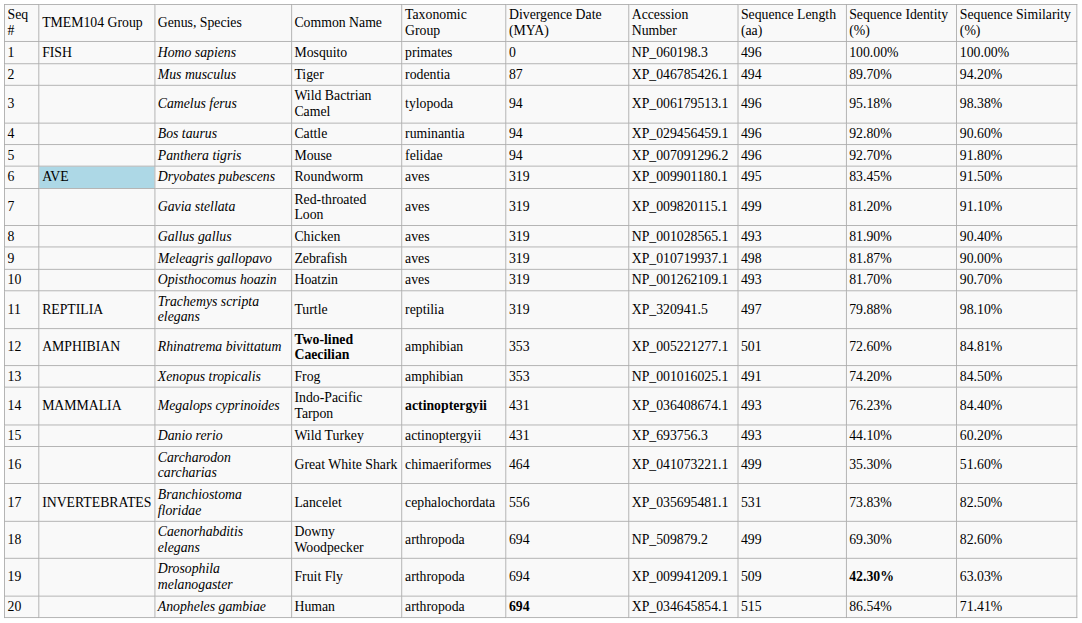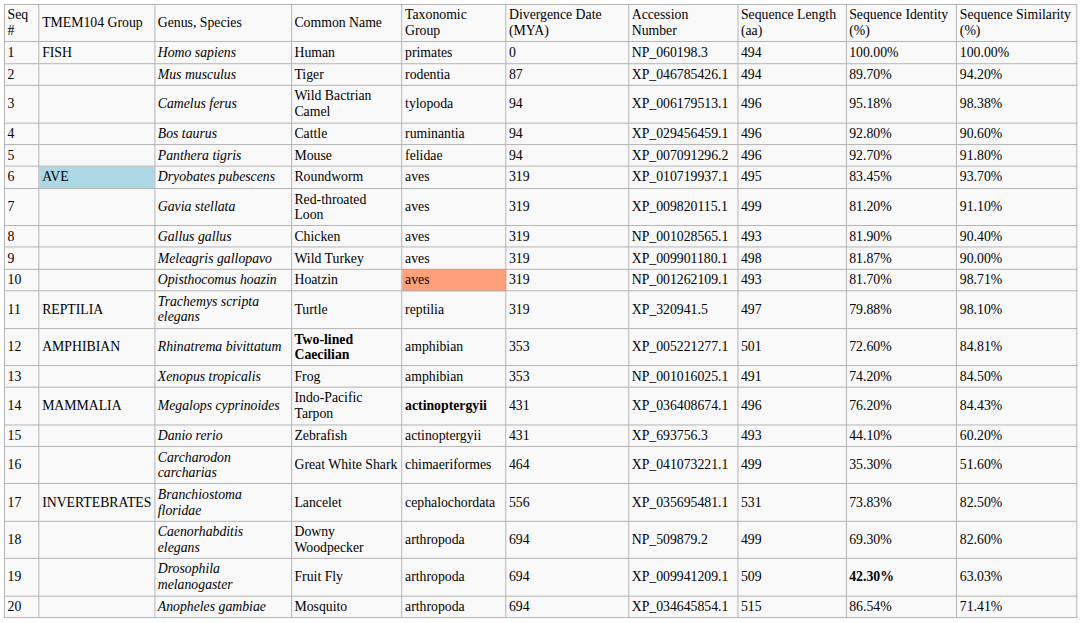 <table class="wikitable">
 <tr>
 <td>Seq #</td>
 <td>TMEM104 Group</td>
 <td>Genus, Species</td>
 <td>Common Name</td>
 <td>Taxonomic Group</td>
 <td>Divergence Date (MYA)</td>
 <td>Accession Number</td>
 <td>Sequence Length (aa)</td>
 <td>Sequence Identity (%)</td>
 <td>Sequence Similarity (%)</td>
 </tr>
 <tr>
 <td>1</td>
 <td>FISH</td>
 <td><em>Homo sapiens</em></td>
-<td>Mosquito</td>
+<td>Human</td>
 <td>primates</td>
 <td>0</td>
 <td>NP_060198.3</td>
-<td>496</td>
+<td>494</td>
 <td>100.00%</td>
 <td>100.00%</td>
 </tr>
 <tr>
 <td>2</td>
 <td></td>
 <td><em>Mus musculus</em></td>
 <td>Tiger</td>
 <td>rodentia</td>
 <td>87</td>
 <td>XP_046785426.1</td>
 <td>494</td>
 <td>89.70%</td>
 <td>94.20%</td>
 </tr>
 <tr>
 <td>3</td>
 <td></td>
 <td><em>Camelus ferus</em></td>
 <td>Wild Bactrian Camel</td>
 <td>tylopoda</td>
 <td>94</td>
 <td>XP_006179513.1</td>
 <td>496</td>
 <td>95.18%</td>
 <td>98.38%</td>
 </tr>
 <tr>
 <td>4</td>
 <td></td>
 <td><em>Bos taurus</em></td>
 <td>Cattle</td>
 <td>ruminantia</td>
 <td>94</td>
 <td>XP_029456459.1</td>
 <td>496</td>
 <td>92.80%</td>
 <td>90.60%</td>
 </tr>
 <tr>
 <td>5</td>
 <td></td>
 <td><em>Panthera tigris</em></td>
 <td>Mouse</td>
 <td>felidae</td>
 <td>94</td>
 <td>XP_007091296.2</td>
 <td>496</td>
 <td>92.70%</td>
 <td>91.80%</td>
 </tr>
 <tr>
 <td>6</td>
 <td style="background: lightblue;">AVE</td>
 <td><em>Dryobates pubescens</em></td>
 <td>Roundworm</td>
 <td>aves</td>
 <td>319</td>
-<td>XP_009901180.1</td>
+<td>XP_010719937.1</td>
 <td>495</td>
 <td>83.45%</td>
-<td>91.50%</td>
+<td>93.70%</td>
 </tr>
 <tr>
 <td>7</td>
 <td></td>
 <td><em>Gavia stellata</em></td>
 <td>Red-throated Loon</td>
 <td>aves</td>
 <td>319</td>
 <td>XP_009820115.1</td>
 <td>499</td>
 <td>81.20%</td>
 <td>91.10%</td>
 </tr>
 <tr>
 <td>8</td>
 <td></td>
 <td><em>Gallus gallus</em></td>
 <td>Chicken</td>
 <td>aves</td>
 <td>319</td>
 <td>NP_001028565.1</td>
 <td>493</td>
 <td>81.90%</td>
 <td>90.40%</td>
 </tr>
 <tr>
 <td>9</td>
 <td></td>
 <td><em>Meleagris gallopavo</em></td>
-<td>Zebrafish</td>
+<td>Wild Turkey</td>
 <td>aves</td>
 <td>319</td>
-<td>XP_010719937.1</td>
+<td>XP_009901180.1</td>
 <td>498</td>
 <td>81.87%</td>
 <td>90.00%</td>
 </tr>
 <tr>
 <td>10</td>
 <td></td>
 <td><em>Opisthocomus hoazin</em></td>
 <td>Hoatzin</td>
-<td>aves</td>
+<td style="background: lightsalmon;">aves</td>
 <td>319</td>
 <td>NP_001262109.1</td>
 <td>493</td>
 <td>81.70%</td>
-<td>90.70%</td>
+<td>98.71%</td>
 </tr>
 <tr>
 <td>11</td>
 <td>REPTILIA</td>
 <td><em>Trachemys scripta elegans</em></td>
 <td>Turtle</td>
 <td>reptilia</td>
 <td>319</td>
 <td>XP_320941.5</td>
 <td>497</td>
 <td>79.88%</td>
 <td>98.10%</td>
 </tr>
 <tr>
 <td>12</td>
 <td>AMPHIBIAN</td>
 <td><em>Rhinatrema bivittatum</em></td>
 <td><strong>Two-lined Caecilian</strong></td>
 <td>amphibian</td>
 <td>353</td>
 <td>XP_005221277.1</td>
 <td>501</td>
 <td>72.60%</td>
 <td>84.81%</td>
 </tr>
 <tr>
 <td>13</td>
 <td></td>
 <td><em>Xenopus tropicalis</em></td>
 <td>Frog</td>
 <td>amphibian</td>
 <td>353</td>
 <td>NP_001016025.1</td>
 <td>491</td>
 <td>74.20%</td>
 <td>84.50%</td>
 </tr>
 <tr>
 <td>14</td>
 <td>MAMMALIA</td>
 <td><em>Megalops cyprinoides</em></td>
 <td>Indo-Pacific Tarpon</td>
 <td><strong>actinoptergyii</strong></td>
 <td>431</td>
 <td>XP_036408674.1</td>
-<td>493</td>
-<td>76.23%</td>
-<td>84.40%</td>
+<td>496</td>
+<td>76.20%</td>
+<td>84.43%</td>
 </tr>
 <tr>
 <td>15</td>
 <td></td>
 <td><em>Danio rerio</em></td>
-<td>Wild Turkey</td>
+<td>Zebrafish</td>
 <td>actinoptergyii</td>
 <td>431</td>
 <td>XP_693756.3</td>
 <td>493</td>
 <td>44.10%</td>
 <td>60.20%</td>
 </tr>
 <tr>
 <td>16</td>
 <td></td>
 <td><em>Carcharodon carcharias</em></td>
 <td>Great White Shark</td>
 <td>chimaeriformes</td>
 <td>464</td>
 <td>XP_041073221.1</td>
 <td>499</td>
 <td>35.30%</td>
 <td>51.60%</td>
 </tr>
 <tr>
 <td>17</td>
 <td>INVERTEBRATES</td>
 <td><em>Branchiostoma floridae</em></td>
 <td>Lancelet</td>
 <td>cephalochordata</td>
 <td>556</td>
 <td>XP_035695481.1</td>
 <td>531</td>
 <td>73.83%</td>
 <td>82.50%</td>
 </tr>
 <tr>
 <td>18</td>
 <td></td>
 <td><em>Caenorhabditis elegans</em></td>
 <td>Downy Woodpecker</td>
 <td>arthropoda</td>
 <td>694</td>
 <td>NP_509879.2</td>
 <td>499</td>
 <td>69.30%</td>
 <td>82.60%</td>
 </tr>
 <tr>
 <td>19</td>
 <td></td>
 <td><em>Drosophila melanogaster</em></td>
 <td>Fruit Fly</td>
 <td>arthropoda</td>
 <td>694</td>
 <td>XP_009941209.1</td>
 <td>509</td>
 <td><strong>42.30%</strong></td>
 <td>63.03%</td>
 </tr>
 <tr>
 <td>20</td>
 <td></td>
 <td><em>Anopheles gambiae</em></td>
-<td>Human</td>
+<td>Mosquito</td>
 <td>arthropoda</td>
-<td><strong>694</strong></td>
+<td>694</td>
 <td>XP_034645854.1</td>
 <td>515</td>
 <td>86.54%</td>
 <td>71.41%</td>
 </tr>
 </table>
